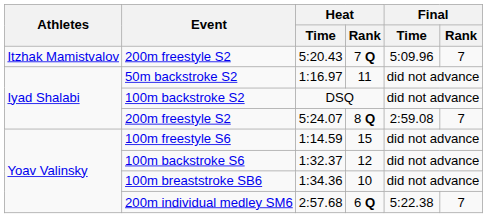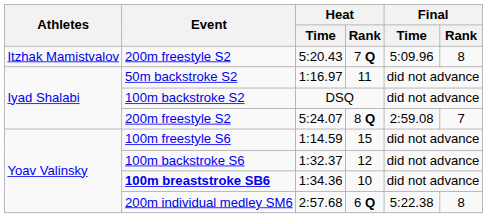 <table class=wikitable>
 <tr>
 <th rowspan="2">Athletes</th>
 <th rowspan="2">Event</th>
 <th colspan="2">Heat</th>
 <th colspan="2">Final</th>
 </tr>
 <tr>
 <th>Time</th>
 <th>Rank</th>
 <th>Time</th>
 <th>Rank</th>
 </tr>
 <tr align="center">
 <td align="left"><a href='#'>Itzhak Mamistvalov</a></td>
 <td align="left"><a href='#'>200m freestyle S2</a></td>
 <td>5:20.43</td>
 <td>7 <strong>Q</strong></td>
 <td>5:09.96</td>
-<td>7</td>
+<td>8</td>
 </tr>
 <tr align="center">
 <td align="left" rowspan="3"><a href='#'>Iyad Shalabi</a></td>
 <td align="left"><a href='#'>50m backstroke S2</a></td>
 <td>1:16.97</td>
 <td>11</td>
 <td colspan="2">did not advance</td>
 </tr>
 <tr align="center">
 <td align="left"><a href='#'>100m backstroke S2</a></td>
 <td colspan="2">DSQ</td>
 <td colspan="2">did not advance</td>
 </tr>
 <tr align="center">
 <td align="left"><a href='#'>200m freestyle S2</a></td>
 <td>5:24.07</td>
 <td>8 <strong>Q</strong></td>
 <td>2:59.08</td>
 <td>7</td>
 </tr>
 <tr align="center">
 <td align="left" rowspan="4"><a href='#'>Yoav Valinsky</a></td>
 <td align="left"><a href='#'>100m freestyle S6</a></td>
 <td>1:14.59</td>
 <td>15</td>
 <td colspan="2">did not advance</td>
 </tr>
 <tr align="center">
 <td align="left"><a href='#'>100m backstroke S6</a></td>
 <td>1:32.37</td>
 <td>12</td>
 <td colspan="2">did not advance</td>
 </tr>
 <tr align="center">
-<td align="left"><a href='#'>100m breaststroke SB6</a></td>
+<td align="left"><strong><a href='#'>100m breaststroke SB6</a></strong></td>
 <td>1:34.36</td>
 <td>10</td>
 <td colspan="2">did not advance</td>
 </tr>
 <tr align="center">
 <td align="left"><a href='#'>200m individual medley SM6</a></td>
 <td>2:57.68</td>
 <td>6 <strong>Q</strong></td>
 <td>5:22.38</td>
-<td>7</td>
+<td>8</td>
 </tr>
 </table>
